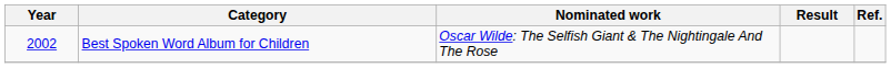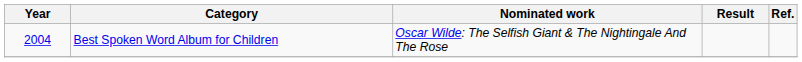 <table class=wikitable>
 <tr>
 <th scope="col" style="width:5em;">Year</th>
 <th scope="col" style="width:26em;">Category</th>
 <th scope="col" style="width:25em;">Nominated work</th>
 <th scope="col" style="width:5em;">Result</th>
 <th>Ref.</th>
 </tr>
 <tr>
-<td style="text-align:center;"><a href='#'>2002</a></td>
+<td style="text-align:center;"><a href='#'>2004</a></td>
 <td><a href='#'>Best Spoken Word Album for Children</a></td>
 <td><em><a href='#'>Oscar Wilde</a>: The Selfish Giant & The Nightingale And The Rose</em></td>
 <td></td>
 <td style="text-align:center;"></td>
 </tr>
 <tr>
 </tr>
 </table>
